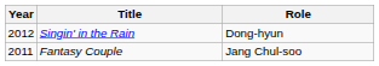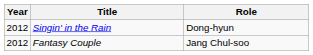 <table class="wikitable" style="width:500px">
 <tr>
 <th width=10>Year</th>
 <th>Title</th>
 <th>Role</th>
 </tr>
 <tr>
 <td>2012</td>
 <td><em><a href='#'>Singin' in the Rain</a></em></td>
 <td>Dong-hyun</td>
 </tr>
 <tr>
-<td>2011</td>
+<td>2012</td>
 <td><em>Fantasy Couple</em></td>
 <td>Jang Chul-soo</td>
 </tr>
 </table>
